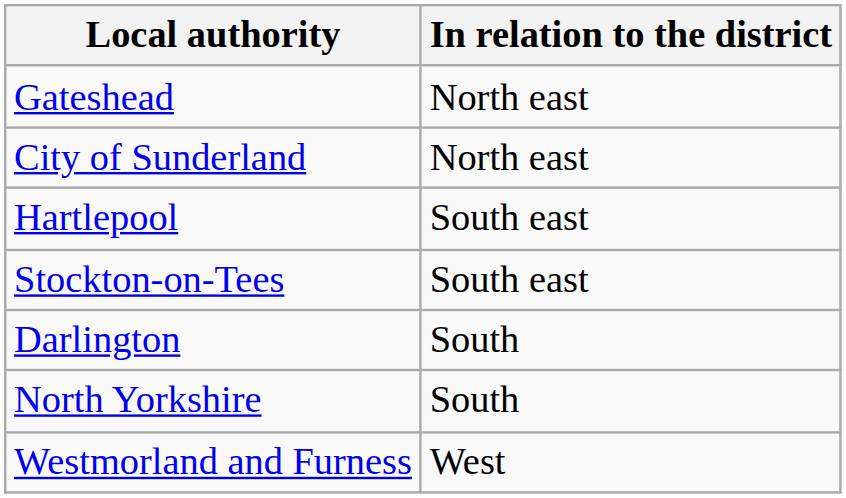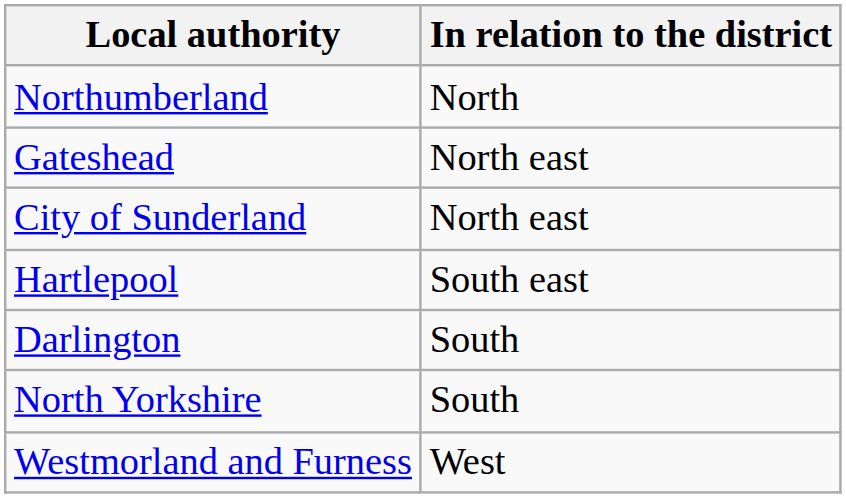 <table class="wikitable sortable">
 <tr>
 <th>Local authority</th>
 <th>In relation to the district</th>
+</tr>
+<tr>
+<td><a href='#'>Northumberland</a></td>
+<td>North</td>
 </tr>
 <tr>
 <td><a href='#'>Gateshead</a></td>
 <td>North east</td>
 </tr>
 <tr>
 <td><a href='#'>City of Sunderland</a></td>
 <td>North east</td>
 </tr>
 <tr>
 <td><a href='#'>Hartlepool</a></td>
-<td>South east</td>
-</tr>
-<tr>
-<td><a href='#'>Stockton-on-Tees</a></td>
 <td>South east</td>
 </tr>
 <tr>
 <td><a href='#'>Darlington</a></td>
 <td>South</td>
 </tr>
 <tr>
 <td><a href='#'>North Yorkshire</a></td>
 <td>South</td>
 </tr>
 <tr>
 <td><a href='#'>Westmorland and Furness</a></td>
 <td>West</td>
 </tr>
 </table>
